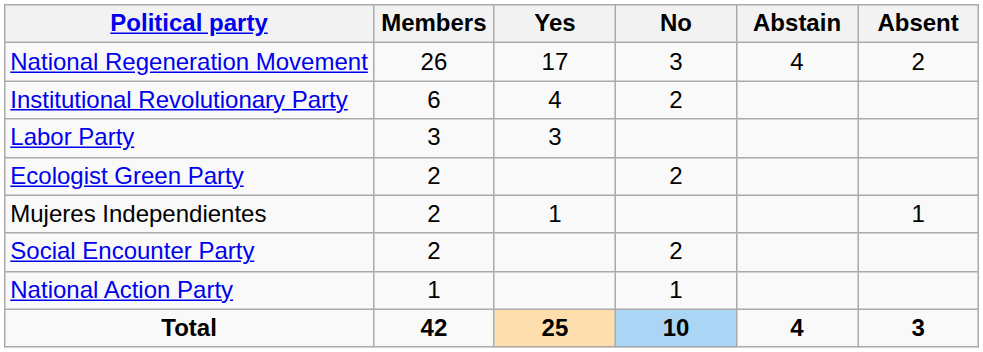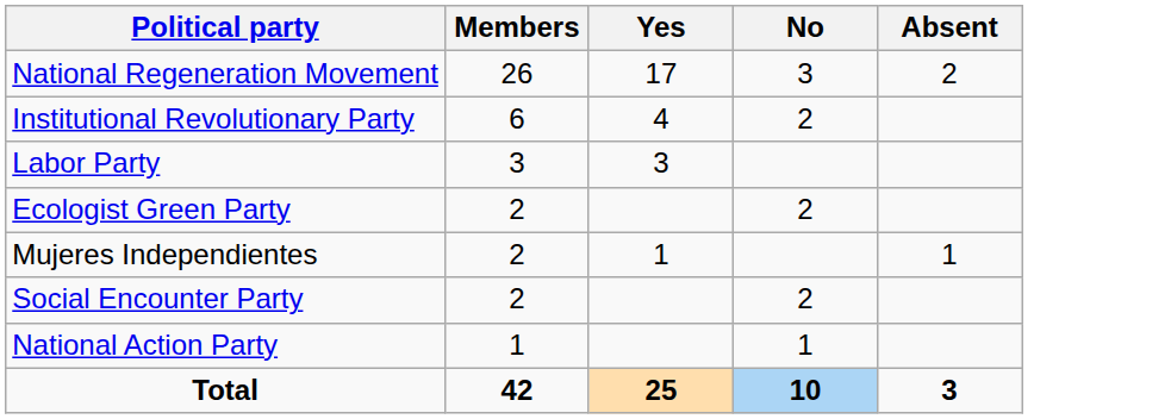 <table class="wikitable">
 <tr>
 <th><a href='#'>Political party</a></th>
 <th style="width:55pt;">Members</th>
 <th style="width:55pt;">Yes</th>
 <th style="width:55pt;">No</th>
-<th style="width:55pt;">Abstain</th>
 <th style="width:55pt;">Absent</th>
 </tr>
 <tr>
 <td align="left"> <a href='#'>National Regeneration Movement</a></td>
 <td style="text-align:center;">26</td>
 <td style="text-align:center;">17</td>
 <td style="text-align:center;">3</td>
-<td style="text-align:center;">4</td>
 <td style="text-align:center;">2</td>
 </tr>
 <tr>
 <td align="left"> <a href='#'>Institutional Revolutionary Party</a></td>
 <td style="text-align:center;">6</td>
 <td style="text-align:center;">4</td>
 <td style="text-align:center;">2</td>
 <td style="text-align:center;"></td>
-<td style="text-align:center;"></td>
 </tr>
 <tr>
 <td align="left"> <a href='#'>Labor Party</a></td>
 <td style="text-align:center;">3</td>
 <td style="text-align:center;">3</td>
-<td style="text-align:center;"></td>
 <td style="text-align:center;"></td>
 <td style="text-align:center;"></td>
 </tr>
 <tr>
 <td align="left"> <a href='#'>Ecologist Green Party</a></td>
 <td style="text-align:center;">2</td>
 <td style="text-align:center;"></td>
 <td style="text-align:center;">2</td>
 <td style="text-align:center;"></td>
-<td style="text-align:center;"></td>
 </tr>
 <tr>
 <td align="left"> Mujeres Independientes</td>
 <td style="text-align:center;">2</td>
 <td style="text-align:center;">1</td>
-<td style="text-align:center;"></td>
 <td style="text-align:center;"></td>
 <td style="text-align:center;">1</td>
 </tr>
 <tr>
 <td align="left"> <a href='#'>Social Encounter Party</a></td>
 <td style="text-align:center;">2</td>
 <td style="text-align:center;"></td>
 <td style="text-align:center;">2</td>
 <td style="text-align:center;"></td>
-<td style="text-align:center;"></td>
 </tr>
 <tr>
 <td align="left"> <a href='#'>National Action Party</a></td>
 <td style="text-align:center;">1</td>
 <td style="text-align:center;"></td>
 <td style="text-align:center;">1</td>
 <td style="text-align:center;"></td>
-<td style="text-align:center;"></td>
 </tr>
 <tr>
 <td style="text-align:center;"><strong>Total</strong></td>
 <td style="text-align:center;"><strong>42</strong></td>
 <th style="background:#ffdead;"><strong>25</strong></th>
 <th style="background:#abd5f5;"><strong>10</strong></th>
-<td style="text-align:center;"><strong>4</strong></td>
 <td style="text-align:center;"><strong>3</strong></td>
 </tr>
 </table>
